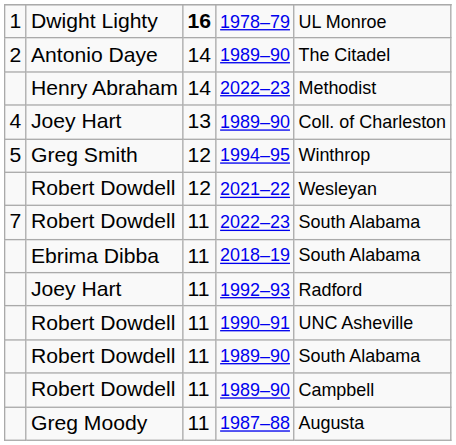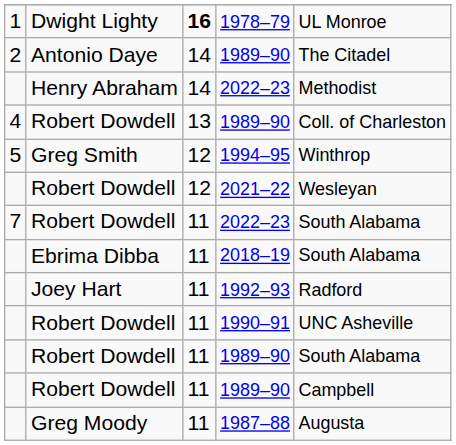 <table class="wikitable">
 <tr>
 </tr>
 <tr>
 <td>1</td>
 <td>Dwight Lighty</td>
 <td><strong>16</strong></td>
 <td style="font-size:85%;"><a href='#'>1978–79</a></td>
 <td style="font-size:85%;">UL Monroe</td>
 </tr>
 <tr>
 <td>2</td>
 <td>Antonio Daye</td>
 <td>14</td>
 <td style="font-size:85%;"><a href='#'>1989–90</a></td>
 <td style="font-size:85%;">The Citadel</td>
 </tr>
 <tr>
 <td></td>
 <td>Henry Abraham</td>
 <td>14</td>
 <td style="font-size:85%;"><a href='#'>2022–23</a></td>
 <td style="font-size:85%;">Methodist</td>
 </tr>
 <tr>
 <td>4</td>
-<td>Joey Hart</td>
+<td>Robert Dowdell</td>
 <td>13</td>
 <td style="font-size:85%;"><a href='#'>1989–90</a></td>
 <td style="font-size:85%;">Coll. of Charleston</td>
 </tr>
 <tr>
 <td>5</td>
 <td>Greg Smith</td>
 <td>12</td>
 <td style="font-size:85%;"><a href='#'>1994–95</a></td>
 <td style="font-size:85%;">Winthrop</td>
 </tr>
 <tr>
 <td></td>
 <td>Robert Dowdell</td>
 <td>12</td>
 <td style="font-size:85%;"><a href='#'>2021–22</a></td>
 <td style="font-size:85%;">Wesleyan</td>
 </tr>
 <tr>
 <td>7</td>
 <td>Robert Dowdell</td>
 <td>11</td>
 <td style="font-size:85%;"><a href='#'>2022–23</a></td>
 <td style="font-size:85%;">South Alabama</td>
 </tr>
 <tr>
 <td></td>
 <td>Ebrima Dibba</td>
 <td>11</td>
 <td style="font-size:85%;"><a href='#'>2018–19</a></td>
 <td style="font-size:85%;">South Alabama</td>
 </tr>
 <tr>
 <td></td>
 <td>Joey Hart</td>
 <td>11</td>
 <td style="font-size:85%;"><a href='#'>1992–93</a></td>
 <td style="font-size:85%;">Radford</td>
 </tr>
 <tr>
 <td></td>
 <td>Robert Dowdell</td>
 <td>11</td>
 <td style="font-size:85%;"><a href='#'>1990–91</a></td>
 <td style="font-size:85%;">UNC Asheville</td>
 </tr>
 <tr>
 <td></td>
 <td>Robert Dowdell</td>
 <td>11</td>
 <td style="font-size:85%;"><a href='#'>1989–90</a></td>
 <td style="font-size:85%;">South Alabama</td>
 </tr>
 <tr>
 <td></td>
 <td>Robert Dowdell</td>
 <td>11</td>
 <td style="font-size:85%;"><a href='#'>1989–90</a></td>
 <td style="font-size:85%;">Campbell</td>
 </tr>
 <tr>
 <td></td>
 <td>Greg Moody</td>
 <td>11</td>
 <td style="font-size:85%;"><a href='#'>1987–88</a></td>
 <td style="font-size:85%;">Augusta</td>
 </tr>
 </table>
